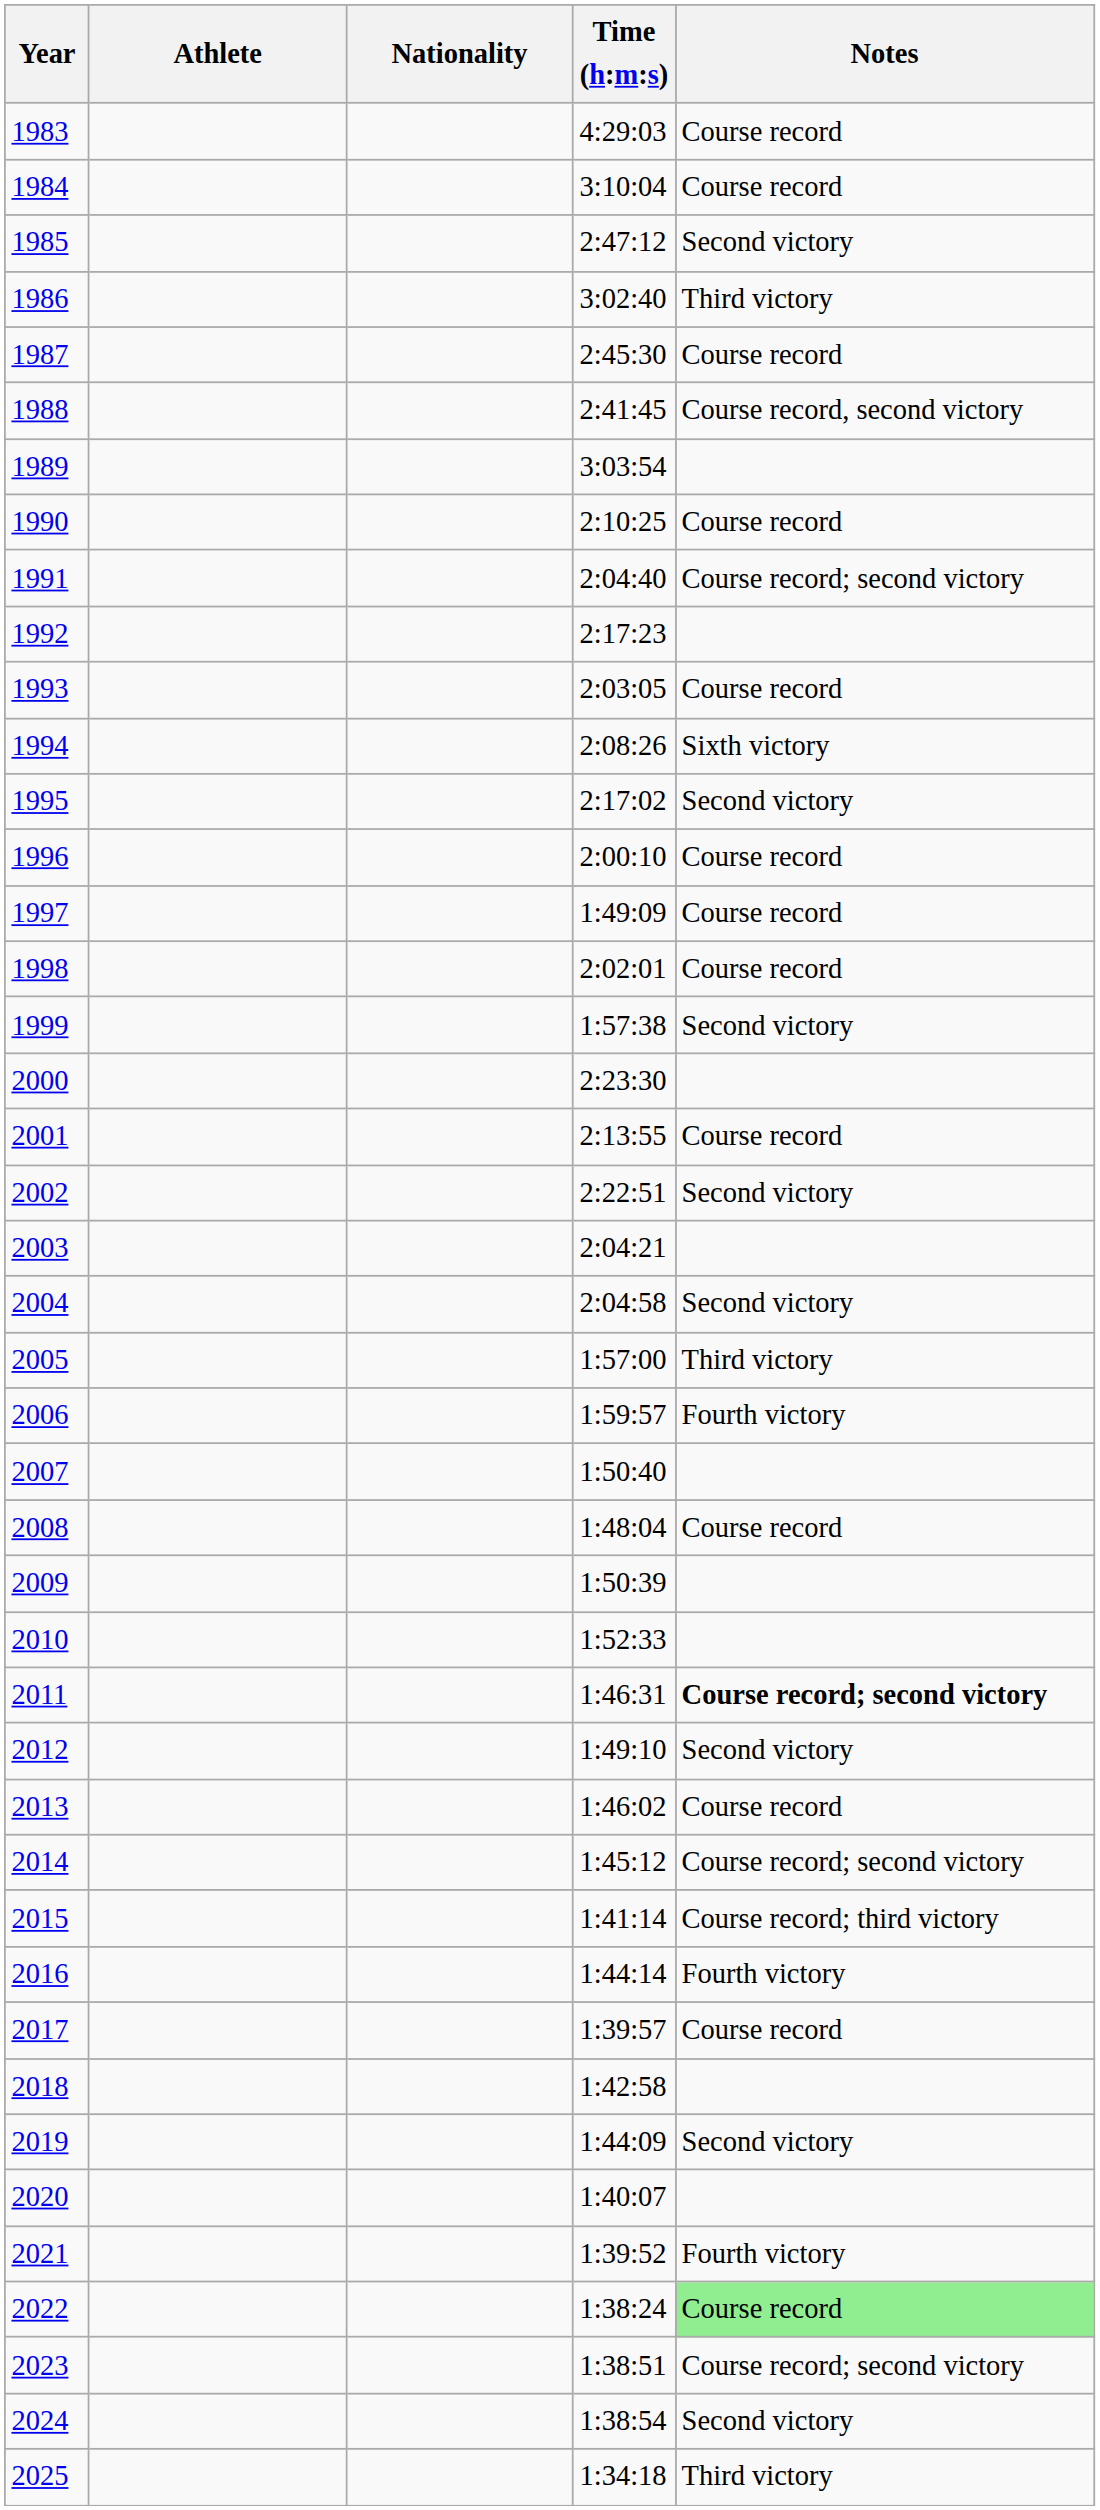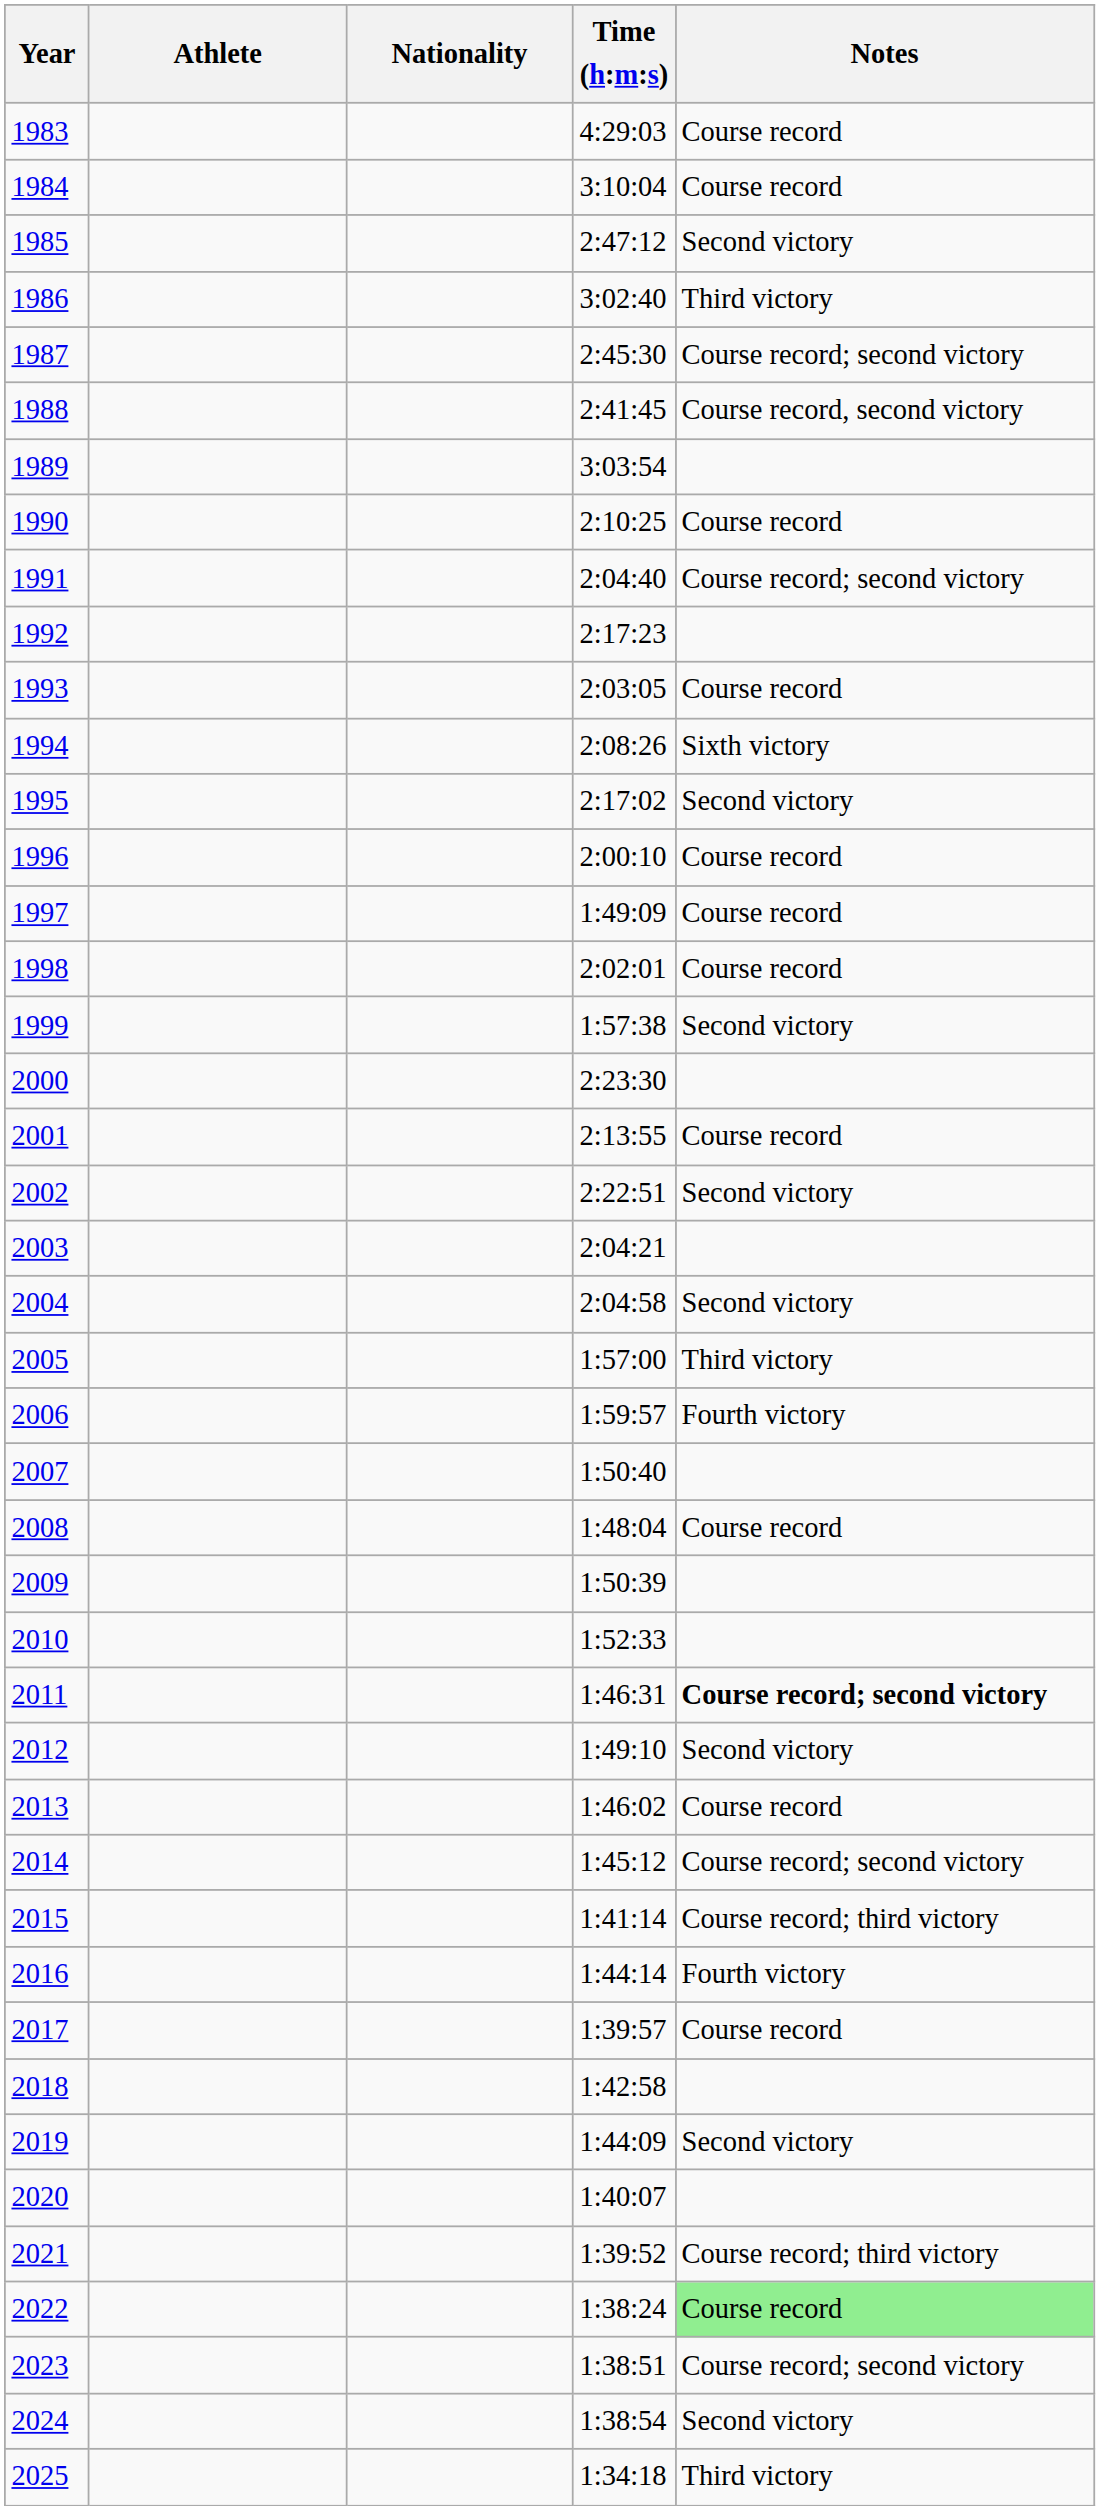 <table class="wikitable sortable" style="font-size:1.00em; line-height:1.5em;">
 <tr>
 <th width="40">Year</th>
 <th width="137">Athlete</th>
 <th width="120">Nationality</th>
 <th width="50">Time<br>(<a href='#'>h</a>:<a href='#'>m</a>:<a href='#'>s</a>)</th>
 <th width="228" class="unsortable">Notes</th>
 </tr>
 <tr>
 <td><a href='#'>1983</a></td>
 <td></td>
 <td></td>
 <td>4:29:03</td>
 <td>Course record</td>
 </tr>
 <tr>
 <td><a href='#'>1984</a></td>
 <td></td>
 <td></td>
 <td>3:10:04</td>
 <td>Course record</td>
 </tr>
 <tr>
 <td><a href='#'>1985</a></td>
 <td></td>
 <td></td>
 <td>2:47:12</td>
 <td>Second victory</td>
 </tr>
 <tr>
 <td><a href='#'>1986</a></td>
 <td></td>
 <td></td>
 <td>3:02:40</td>
 <td>Third victory</td>
 </tr>
 <tr>
 <td><a href='#'>1987</a></td>
 <td></td>
 <td></td>
 <td>2:45:30</td>
-<td>Course record</td>
+<td>Course record; second victory</td>
 </tr>
 <tr>
 <td><a href='#'>1988</a></td>
 <td></td>
 <td></td>
 <td>2:41:45</td>
 <td>Course record, second victory</td>
 </tr>
 <tr>
 <td><a href='#'>1989</a></td>
 <td></td>
 <td></td>
 <td>3:03:54</td>
 <td></td>
 </tr>
 <tr>
 <td><a href='#'>1990</a></td>
 <td></td>
 <td></td>
 <td>2:10:25</td>
 <td>Course record</td>
 </tr>
 <tr>
 <td><a href='#'>1991</a></td>
 <td></td>
 <td></td>
 <td>2:04:40</td>
 <td>Course record; second victory</td>
 </tr>
 <tr>
 <td><a href='#'>1992</a></td>
 <td></td>
 <td></td>
 <td>2:17:23</td>
 <td></td>
 </tr>
 <tr>
 <td><a href='#'>1993</a></td>
 <td></td>
 <td></td>
 <td>2:03:05</td>
 <td>Course record</td>
 </tr>
 <tr>
 <td><a href='#'>1994</a></td>
 <td></td>
 <td></td>
 <td>2:08:26</td>
 <td>Sixth victory</td>
 </tr>
 <tr>
 <td><a href='#'>1995</a></td>
 <td></td>
 <td></td>
 <td>2:17:02</td>
 <td>Second victory</td>
 </tr>
 <tr>
 <td><a href='#'>1996</a></td>
 <td></td>
 <td></td>
 <td>2:00:10</td>
 <td>Course record</td>
 </tr>
 <tr>
 <td><a href='#'>1997</a></td>
 <td></td>
 <td></td>
 <td>1:49:09</td>
 <td>Course record</td>
 </tr>
 <tr>
 <td><a href='#'>1998</a></td>
 <td></td>
 <td></td>
 <td>2:02:01</td>
 <td>Course record</td>
 </tr>
 <tr>
 <td><a href='#'>1999</a></td>
 <td></td>
 <td></td>
 <td>1:57:38</td>
 <td>Second victory</td>
 </tr>
 <tr>
 <td><a href='#'>2000</a></td>
 <td></td>
 <td></td>
 <td>2:23:30</td>
 <td></td>
 </tr>
 <tr>
 <td><a href='#'>2001</a></td>
 <td></td>
 <td></td>
 <td>2:13:55</td>
 <td>Course record</td>
 </tr>
 <tr>
 <td><a href='#'>2002</a></td>
 <td></td>
 <td></td>
 <td>2:22:51</td>
 <td>Second victory</td>
 </tr>
 <tr>
 <td><a href='#'>2003</a></td>
 <td></td>
 <td></td>
 <td>2:04:21</td>
 <td></td>
 </tr>
 <tr>
 <td><a href='#'>2004</a></td>
 <td></td>
 <td></td>
 <td>2:04:58</td>
 <td>Second victory</td>
 </tr>
 <tr>
 <td><a href='#'>2005</a></td>
 <td></td>
 <td></td>
 <td>1:57:00</td>
 <td>Third victory</td>
 </tr>
 <tr>
 <td><a href='#'>2006</a></td>
 <td></td>
 <td></td>
 <td>1:59:57</td>
 <td>Fourth victory</td>
 </tr>
 <tr>
 <td><a href='#'>2007</a></td>
 <td></td>
 <td></td>
 <td>1:50:40</td>
 <td></td>
 </tr>
 <tr>
 <td><a href='#'>2008</a></td>
 <td></td>
 <td></td>
 <td>1:48:04</td>
 <td>Course record</td>
 </tr>
 <tr>
 <td><a href='#'>2009</a></td>
 <td></td>
 <td></td>
 <td>1:50:39</td>
 <td></td>
 </tr>
 <tr>
 <td><a href='#'>2010</a></td>
 <td></td>
 <td></td>
 <td>1:52:33</td>
 <td></td>
 </tr>
 <tr>
 <td><a href='#'>2011</a></td>
 <td></td>
 <td></td>
 <td>1:46:31</td>
 <td><strong>Course record; second victory</strong></td>
 </tr>
 <tr>
 <td><a href='#'>2012</a></td>
 <td></td>
 <td></td>
 <td>1:49:10</td>
 <td>Second victory</td>
 </tr>
 <tr>
 <td><a href='#'>2013</a></td>
 <td></td>
 <td></td>
 <td>1:46:02</td>
 <td>Course record</td>
 </tr>
 <tr>
 <td><a href='#'>2014</a></td>
 <td></td>
 <td></td>
 <td>1:45:12</td>
 <td>Course record; second victory</td>
 </tr>
 <tr>
 <td><a href='#'>2015</a></td>
 <td></td>
 <td></td>
 <td>1:41:14</td>
 <td>Course record; third victory</td>
 </tr>
 <tr>
 <td><a href='#'>2016</a></td>
 <td></td>
 <td></td>
 <td>1:44:14</td>
 <td>Fourth victory</td>
 </tr>
 <tr>
 <td><a href='#'>2017</a></td>
 <td></td>
 <td></td>
 <td>1:39:57</td>
 <td>Course record</td>
 </tr>
 <tr>
 <td><a href='#'>2018</a></td>
 <td></td>
 <td></td>
 <td>1:42:58</td>
 <td></td>
 </tr>
 <tr>
 <td><a href='#'>2019</a></td>
 <td></td>
 <td></td>
 <td>1:44:09</td>
 <td>Second victory</td>
 </tr>
 <tr>
 <td><a href='#'>2020</a></td>
 <td></td>
 <td></td>
 <td>1:40:07</td>
 <td></td>
 </tr>
 <tr>
 <td><a href='#'>2021</a></td>
 <td></td>
 <td></td>
 <td>1:39:52</td>
-<td>Fourth victory</td>
+<td>Course record; third victory</td>
 </tr>
 <tr>
 <td><a href='#'>2022</a></td>
 <td></td>
 <td></td>
 <td>1:38:24</td>
 <td bgcolor="lightgreen">Course record</td>
 </tr>
 <tr>
 <td><a href='#'>2023</a></td>
 <td></td>
 <td></td>
 <td>1:38:51</td>
 <td>Course record; second victory</td>
 </tr>
 <tr>
 <td><a href='#'>2024</a></td>
 <td></td>
 <td></td>
 <td>1:38:54</td>
 <td>Second victory</td>
 </tr>
 <tr>
 <td><a href='#'>2025</a></td>
 <td></td>
 <td></td>
 <td>1:34:18</td>
 <td>Third victory</td>
 </tr>
 </table>
